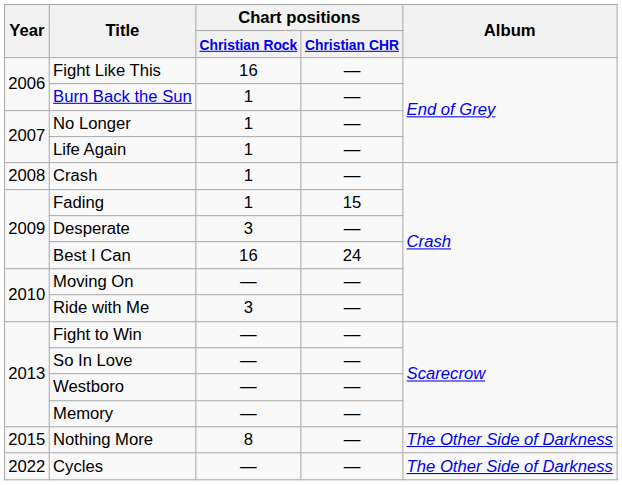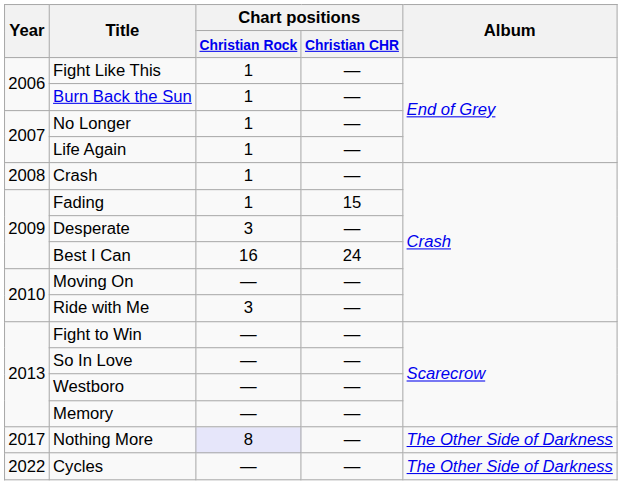 <table class="wikitable">
 <tr>
 <th rowspan="2">Year</th>
 <th rowspan="2">Title</th>
 <th colspan="2">Chart positions</th>
 <th rowspan="2">Album</th>
 </tr>
 <tr style="text-align:center;">
 <th><small><a href='#'>Christian Rock</a></small></th>
 <th><small><a href='#'>Christian CHR</a></small></th>
 </tr>
 <tr>
 <td rowspan="2">2006</td>
 <td>Fight Like This</td>
-<td style="text-align:center;">16</td>
+<td style="text-align:center;">1</td>
 <td style="text-align:center;">—</td>
 <td rowspan="4"><em><a href='#'>End of Grey</a></em></td>
 </tr>
 <tr>
 <td><a href='#'>Burn Back the Sun</a></td>
 <td style="text-align:center;">1</td>
 <td style="text-align:center;">—</td>
 </tr>
 <tr>
 <td rowspan="2">2007</td>
 <td>No Longer</td>
 <td style="text-align:center;">1</td>
 <td style="text-align:center;">—</td>
 </tr>
 <tr>
 <td>Life Again</td>
 <td style="text-align:center;">1</td>
 <td style="text-align:center;">—</td>
 </tr>
 <tr>
 <td>2008</td>
 <td>Crash</td>
 <td style="text-align:center;">1</td>
 <td style="text-align:center;">—</td>
 <td rowspan="6"><a href='#'><em>Crash</em></a></td>
 </tr>
 <tr>
 <td rowspan="3">2009</td>
 <td>Fading</td>
 <td style="text-align:center;">1</td>
 <td style="text-align:center;">15</td>
 </tr>
 <tr>
 <td>Desperate</td>
 <td style="text-align:center;">3</td>
 <td style="text-align:center;">—</td>
 </tr>
 <tr>
 <td>Best I Can</td>
 <td style="text-align:center;">16</td>
 <td style="text-align:center;">24</td>
 </tr>
 <tr>
 <td rowspan="2">2010</td>
 <td>Moving On</td>
 <td style="text-align:center;">—</td>
 <td style="text-align:center;">—</td>
 </tr>
 <tr>
 <td>Ride with Me</td>
 <td style="text-align:center;">3</td>
 <td style="text-align:center;">—</td>
 </tr>
 <tr>
 <td rowspan="4">2013</td>
 <td>Fight to Win</td>
 <td style="text-align:center;">—</td>
 <td style="text-align:center;">—</td>
 <td rowspan="4"><em><a href='#'>Scarecrow</a></em></td>
 </tr>
 <tr>
 <td>So In Love</td>
 <td style="text-align:center;">—</td>
 <td style="text-align:center;">—</td>
 </tr>
 <tr>
 <td>Westboro</td>
 <td style="text-align:center;">—</td>
 <td style="text-align:center;">—</td>
 </tr>
 <tr>
 <td>Memory</td>
 <td style="text-align:center;">—</td>
 <td style="text-align:center;">—</td>
 </tr>
 <tr>
-<td>2015</td>
+<td>2017</td>
 <td>Nothing More</td>
-<td style="text-align:center;">8</td>
+<td style="background: lavender; text-align:center;">8</td>
 <td style="text-align:center;">—</td>
 <td><em><a href='#'>The Other Side of Darkness</a></em></td>
 </tr>
 <tr>
 <td>2022</td>
 <td>Cycles</td>
 <td style="text-align:center;">—</td>
 <td style="text-align:center;">—</td>
 <td><em><a href='#'>The Other Side of Darkness</a></em></td>
 </tr>
 </table>
